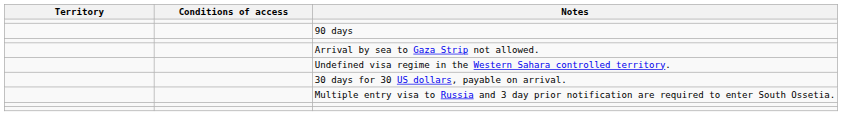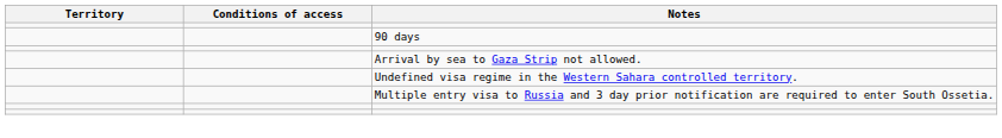 <table class="wikitable" style="text-align: left; table-layout: fixed;">
 <tr>
 <th width="18%">Territory</th>
 <th width="19%">Conditions of access</th>
 <th>Notes</th>
 </tr>
 <tr>
 <td></td>
 <td></td>
 <td></td>
 </tr>
 <tr>
 <td></td>
 <td></td>
 <td>90 days</td>
 </tr>
 <tr>
 <td></td>
 <td></td>
 <td></td>
 </tr>
 <tr>
 <td></td>
 <td></td>
 <td>Arrival by sea to <a href='#'>Gaza Strip</a> not allowed.</td>
 </tr>
 <tr>
 <td></td>
 <td></td>
 <td>Undefined visa regime in the <a href='#'>Western Sahara controlled territory</a>.</td>
 </tr>
 <tr>
 <td></td>
 <td></td>
-<td>30 days for 30 <a href='#'>US dollars</a>, payable on arrival.</td>
-</tr>
-<tr>
-<td></td>
-<td></td>
 <td>Multiple entry visa to <a href='#'>Russia</a> and 3 day prior notification are required to enter South Ossetia.</td>
 </tr>
 <tr>
 <td></td>
 <td></td>
 <td></td>
 </tr>
 <tr>
 <td></td>
 <td></td>
 <td></td>
 </tr>
 </table>
